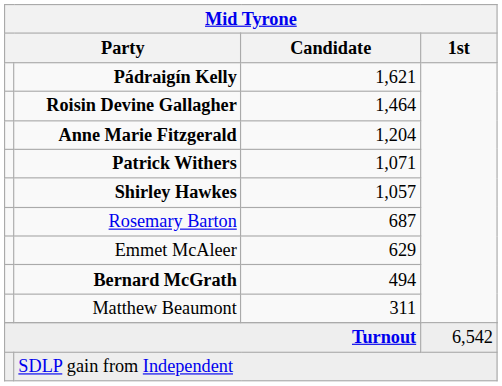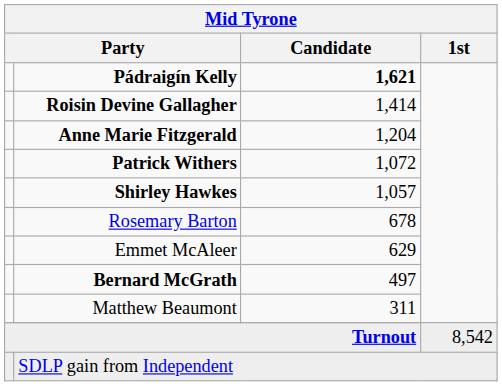 <table class="wikitable">
 <tr>
 <th colspan="4" align="center"><a href='#'>Mid Tyrone</a></th>
 </tr>
 <tr>
 <th colspan="2" align="center" width=200>Party</th>
 <th width=150>Candidate</th>
 <th width=60>1st </th>
 </tr>
 <tr>
 <td></td>
 <td align="right"><strong>Pádraigín Kelly</strong></td>
-<td align="right">1,621</td>
+<td align="right"><strong>1,621</strong></td>
 </tr>
 <tr>
 <td></td>
 <td align="right"><strong>Roisin Devine Gallagher</strong></td>
-<td align="right">1,464</td>
+<td align="right">1,414</td>
 </tr>
 <tr>
 <td></td>
 <td align="right"><strong>Anne Marie Fitzgerald</strong></td>
 <td align="right">1,204</td>
 </tr>
 <tr>
 <td></td>
 <td align="right"><strong>Patrick Withers</strong></td>
-<td align="right">1,071</td>
+<td align="right">1,072</td>
 </tr>
 <tr>
 <td></td>
 <td align="right"><strong>Shirley Hawkes</strong></td>
 <td align="right">1,057</td>
 </tr>
 <tr>
 <td></td>
 <td align="right"><a href='#'>Rosemary Barton</a></td>
-<td align="right">687</td>
+<td align="right">678</td>
 </tr>
 <tr>
 <td></td>
 <td align="right">Emmet McAleer</td>
 <td align="right">629</td>
 </tr>
 <tr>
 <td></td>
 <td align="right"><strong>Bernard McGrath</strong></td>
-<td align="right">494</td>
+<td align="right">497</td>
 </tr>
 <tr>
 <td></td>
 <td align="right">Matthew Beaumont</td>
 <td align="right">311</td>
 </tr>
 <tr>
 </tr>
 <tr bgcolor="EEEEEE">
 <td colspan=3 align="right"><strong><a href='#'>Turnout</a></strong></td>
-<td align="right">6,542</td>
+<td align="right">8,542</td>
 </tr>
 <tr bgcolor="EEEEEE">
 <td bgcolor=></td>
 <td colspan=4 bgcolor="EEEEEE"><a href='#'>SDLP</a> gain from <a href='#'>Independent</a></td>
 </tr>
 </table>
